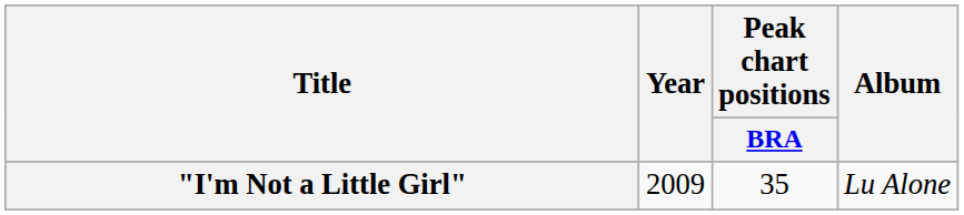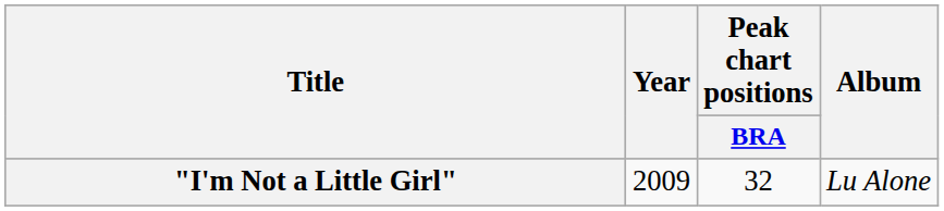 <table class="wikitable plainrowheaders" style="text-align:center;">
 <tr>
 <th scope="col" rowspan="2" style="width:21em;">Title</th>
 <th scope="col" rowspan="2">Year</th>
 <th scope="col" colspan="1">Peak chart positions</th>
 <th scope="col" rowspan="2">Album</th>
 </tr>
 <tr>
 <th scope="col" style="width:2.5em;font-size:90%;"><a href='#'>BRA</a></th>
 </tr>
 <tr>
 <th scope="row">"I'm Not a Little Girl"</th>
 <td>2009</td>
-<td>35</td>
+<td>32</td>
 <td><em>Lu Alone</em></td>
 </tr>
 </table>
